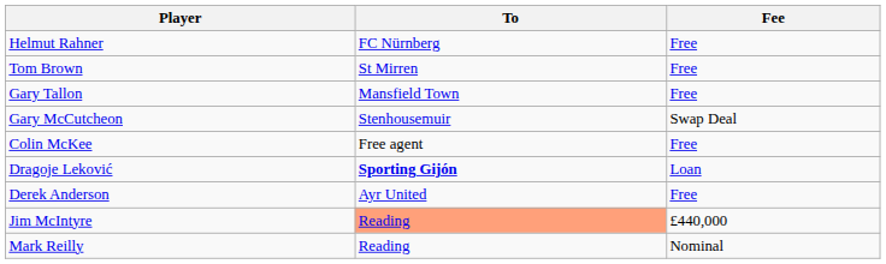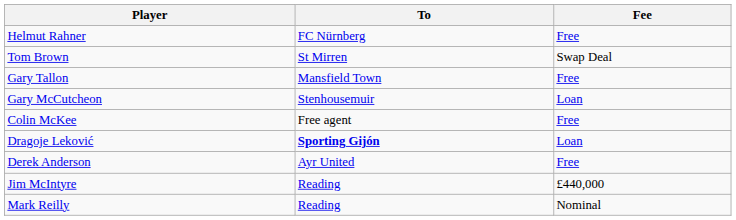 <table class="wikitable" style="text-align:center; font-size:95%;width:98%; text-align:left">
 <tr>
 <th>Player</th>
 <th>To</th>
 <th>Fee</th>
 </tr>
 <tr>
 <td> <a href='#'>Helmut Rahner</a></td>
 <td> <a href='#'>FC Nürnberg</a></td>
 <td><a href='#'>Free</a></td>
 </tr>
 <tr>
 <td> <a href='#'>Tom Brown</a></td>
 <td> <a href='#'>St Mirren</a></td>
-<td><a href='#'>Free</a></td>
+<td>Swap Deal</td>
 </tr>
 <tr>
 <td> <a href='#'>Gary Tallon</a></td>
 <td> <a href='#'>Mansfield Town</a></td>
 <td><a href='#'>Free</a></td>
 </tr>
 <tr>
 <td> <a href='#'>Gary McCutcheon</a></td>
 <td> <a href='#'>Stenhousemuir</a></td>
-<td>Swap Deal</td>
+<td><a href='#'>Loan</a></td>
 </tr>
 <tr>
 <td> <a href='#'>Colin McKee</a></td>
 <td>Free agent</td>
 <td><a href='#'>Free</a></td>
 </tr>
 <tr>
 <td> <a href='#'>Dragoje Leković</a></td>
 <td><strong> <a href='#'>Sporting Gijón</a></strong></td>
 <td><a href='#'>Loan</a></td>
 </tr>
 <tr>
 <td> <a href='#'>Derek Anderson</a></td>
 <td> <a href='#'>Ayr United</a></td>
 <td><a href='#'>Free</a></td>
 </tr>
 <tr>
 <td> <a href='#'>Jim McIntyre</a></td>
-<td style="background: lightsalmon;"> <a href='#'>Reading</a></td>
+<td> <a href='#'>Reading</a></td>
 <td>£440,000</td>
 </tr>
 <tr>
 <td> <a href='#'>Mark Reilly</a></td>
 <td> <a href='#'>Reading</a></td>
 <td>Nominal</td>
 </tr>
 </table>
